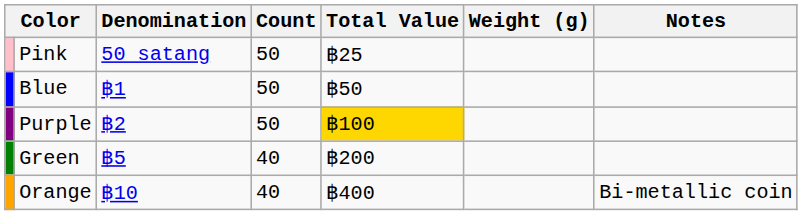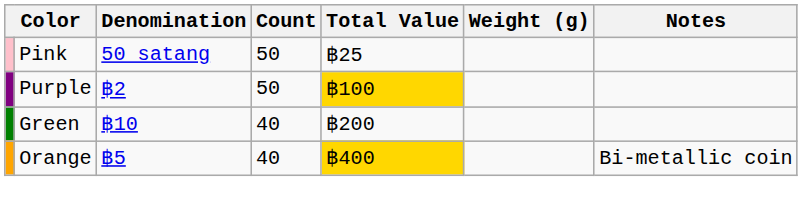 <table class="wikitable">
 <tr>
 <th colspan=2>Color</th>
 <th>Denomination</th>
 <th>Count</th>
 <th>Total Value</th>
 <th>Weight (g)</th>
 <th>Notes</th>
 </tr>
 <tr>
 <td style="background:Pink"></td>
 <td>Pink</td>
 <td><a href='#'>50 satang</a></td>
 <td>50</td>
 <td>฿25</td>
 <td></td>
 <td></td>
 </tr>
 <tr>
-<td style="background:Blue"></td>
-<td>Blue</td>
-<td><a href='#'>฿1</a></td>
-<td>50</td>
-<td>฿50</td>
-<td></td>
-<td></td>
-</tr>
-<tr>
 <td style="background:Purple"></td>
 <td>Purple</td>
 <td><a href='#'>฿2</a></td>
 <td>50</td>
 <td style="background: gold;">฿100</td>
 <td></td>
 <td></td>
 </tr>
 <tr>
 <td style="background:Green"></td>
 <td>Green</td>
-<td><a href='#'>฿5</a></td>
+<td><a href='#'>฿10</a></td>
 <td>40</td>
 <td>฿200</td>
 <td></td>
 <td></td>
 </tr>
 <tr>
 <td style="background:Orange"></td>
 <td>Orange</td>
-<td><a href='#'>฿10</a></td>
+<td><a href='#'>฿5</a></td>
 <td>40</td>
-<td>฿400</td>
+<td style="background: gold;">฿400</td>
 <td></td>
 <td>Bi-metallic coin</td>
 </tr>
 </table>
